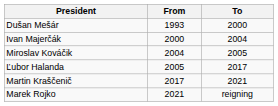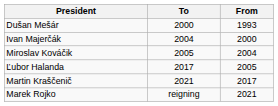 <table class="wikitable" width=35% style="font-size:90%; text-align:center;">
 <tr>
 <th>President</th>
+<th>To</th>
 <th>From</th>
-<th>To</th>
 </tr>
 <tr>
 <td align=left>Dušan Mešár</td>
+<td>2000</td>
 <td>1993</td>
+</tr>
+<tr>
+<td align=left>Ivan Majerčák</td>
+<td>2004</td>
 <td>2000</td>
 </tr>
 <tr>
-<td align=left>Ivan Majerčák</td>
-<td>2000</td>
+<td align=left>Miroslav Kováčik</td>
+<td>2005</td>
 <td>2004</td>
 </tr>
 <tr>
-<td align=left>Miroslav Kováčik</td>
-<td>2004</td>
+<td align=left>Ľubor Halanda</td>
+<td>2017</td>
 <td>2005</td>
 </tr>
 <tr>
-<td align=left>Ľubor Halanda</td>
-<td>2005</td>
+<td align=left>Martin Kraščenič</td>
+<td>2021</td>
 <td>2017</td>
 </tr>
 <tr>
-<td align=left>Martin Kraščenič</td>
-<td>2017</td>
+<td align=left>Marek Rojko</td>
+<td>reigning</td>
 <td>2021</td>
 </tr>
-<tr>
-<td align=left>Marek Rojko</td>
-<td>2021</td>
-<td>reigning</td>
-</tr>
 </table>
